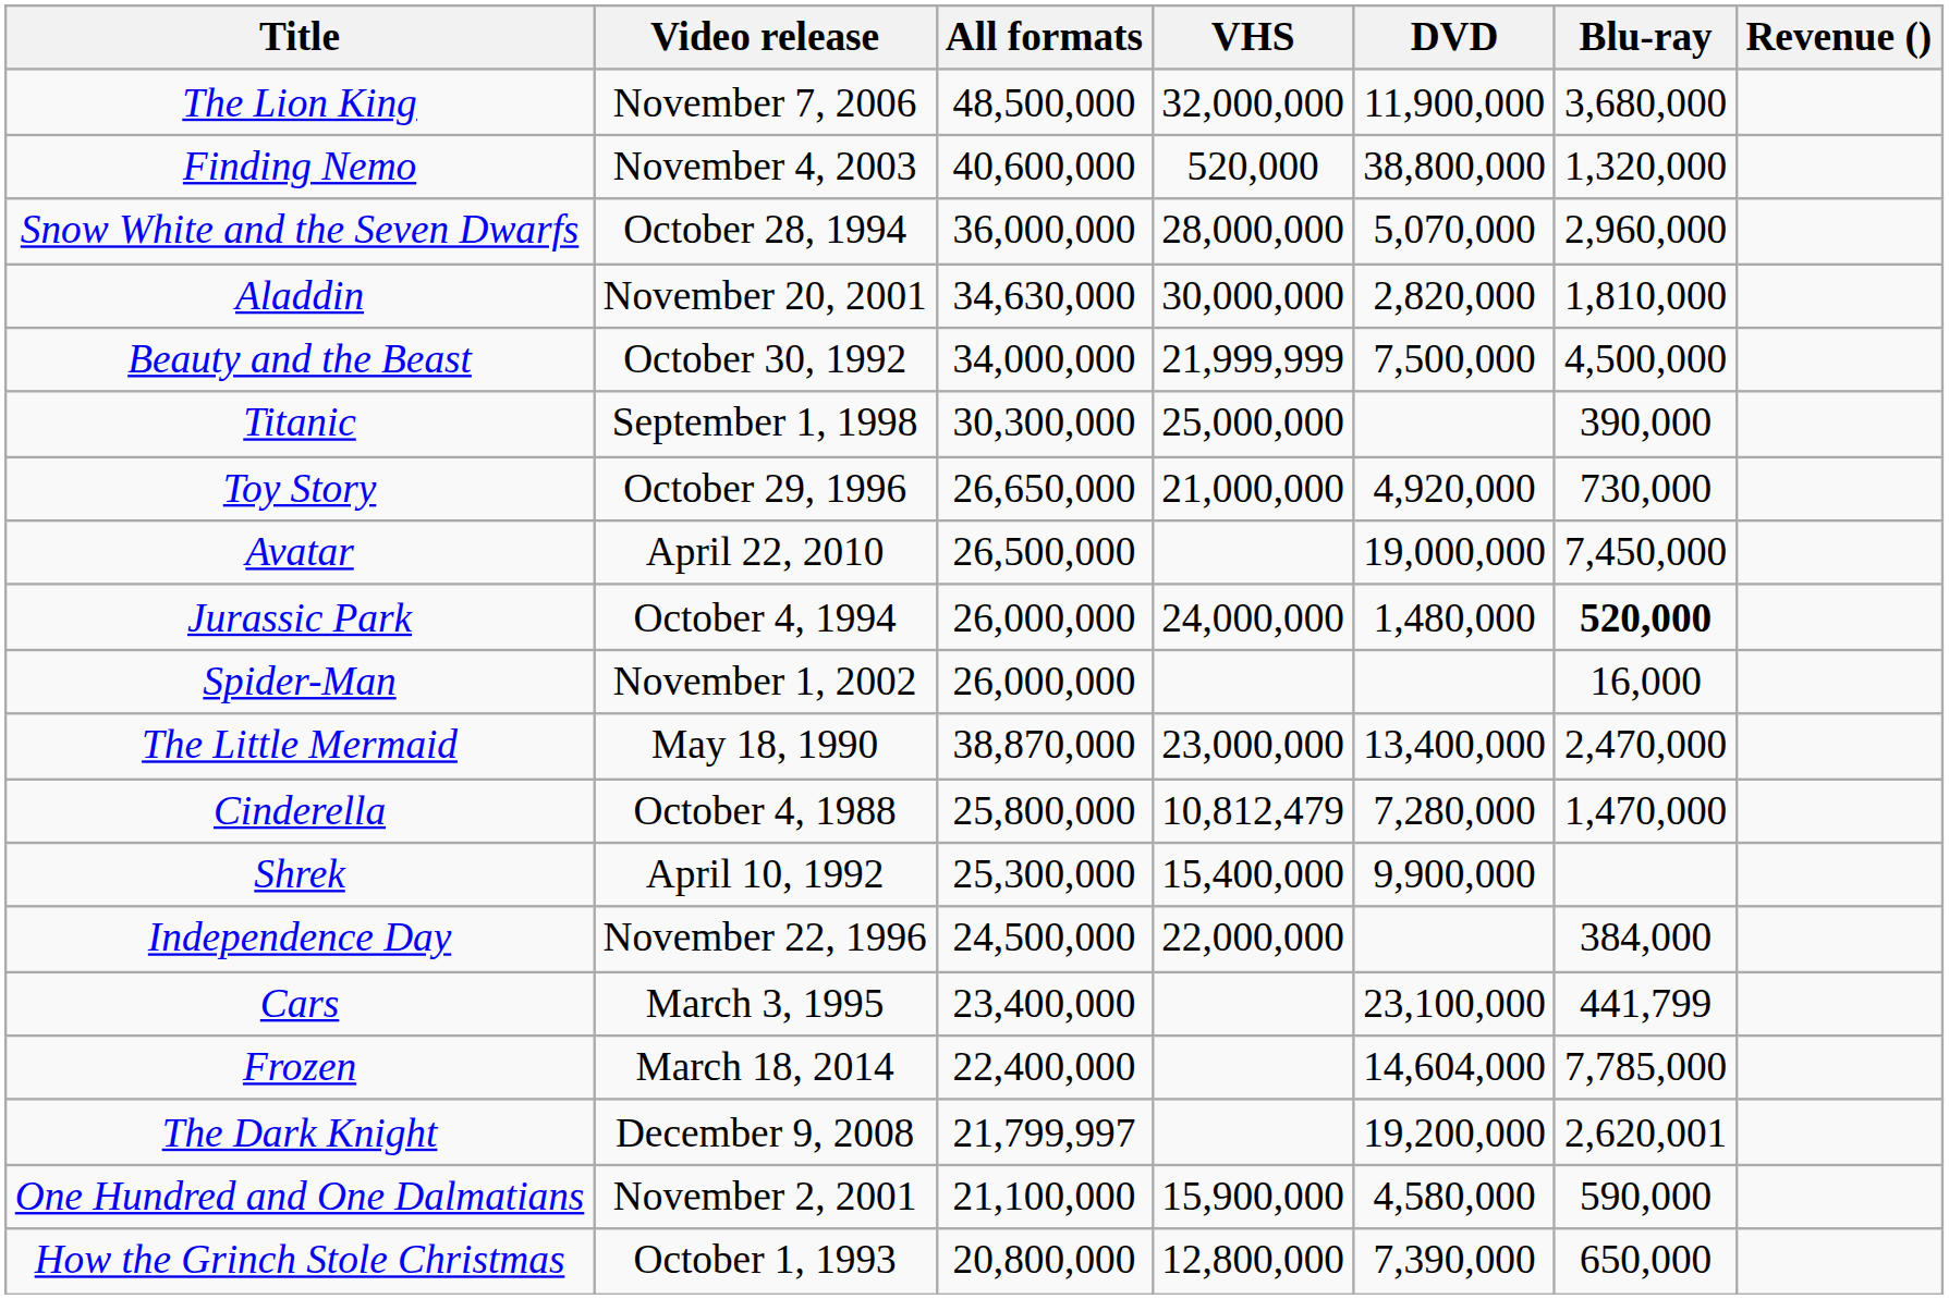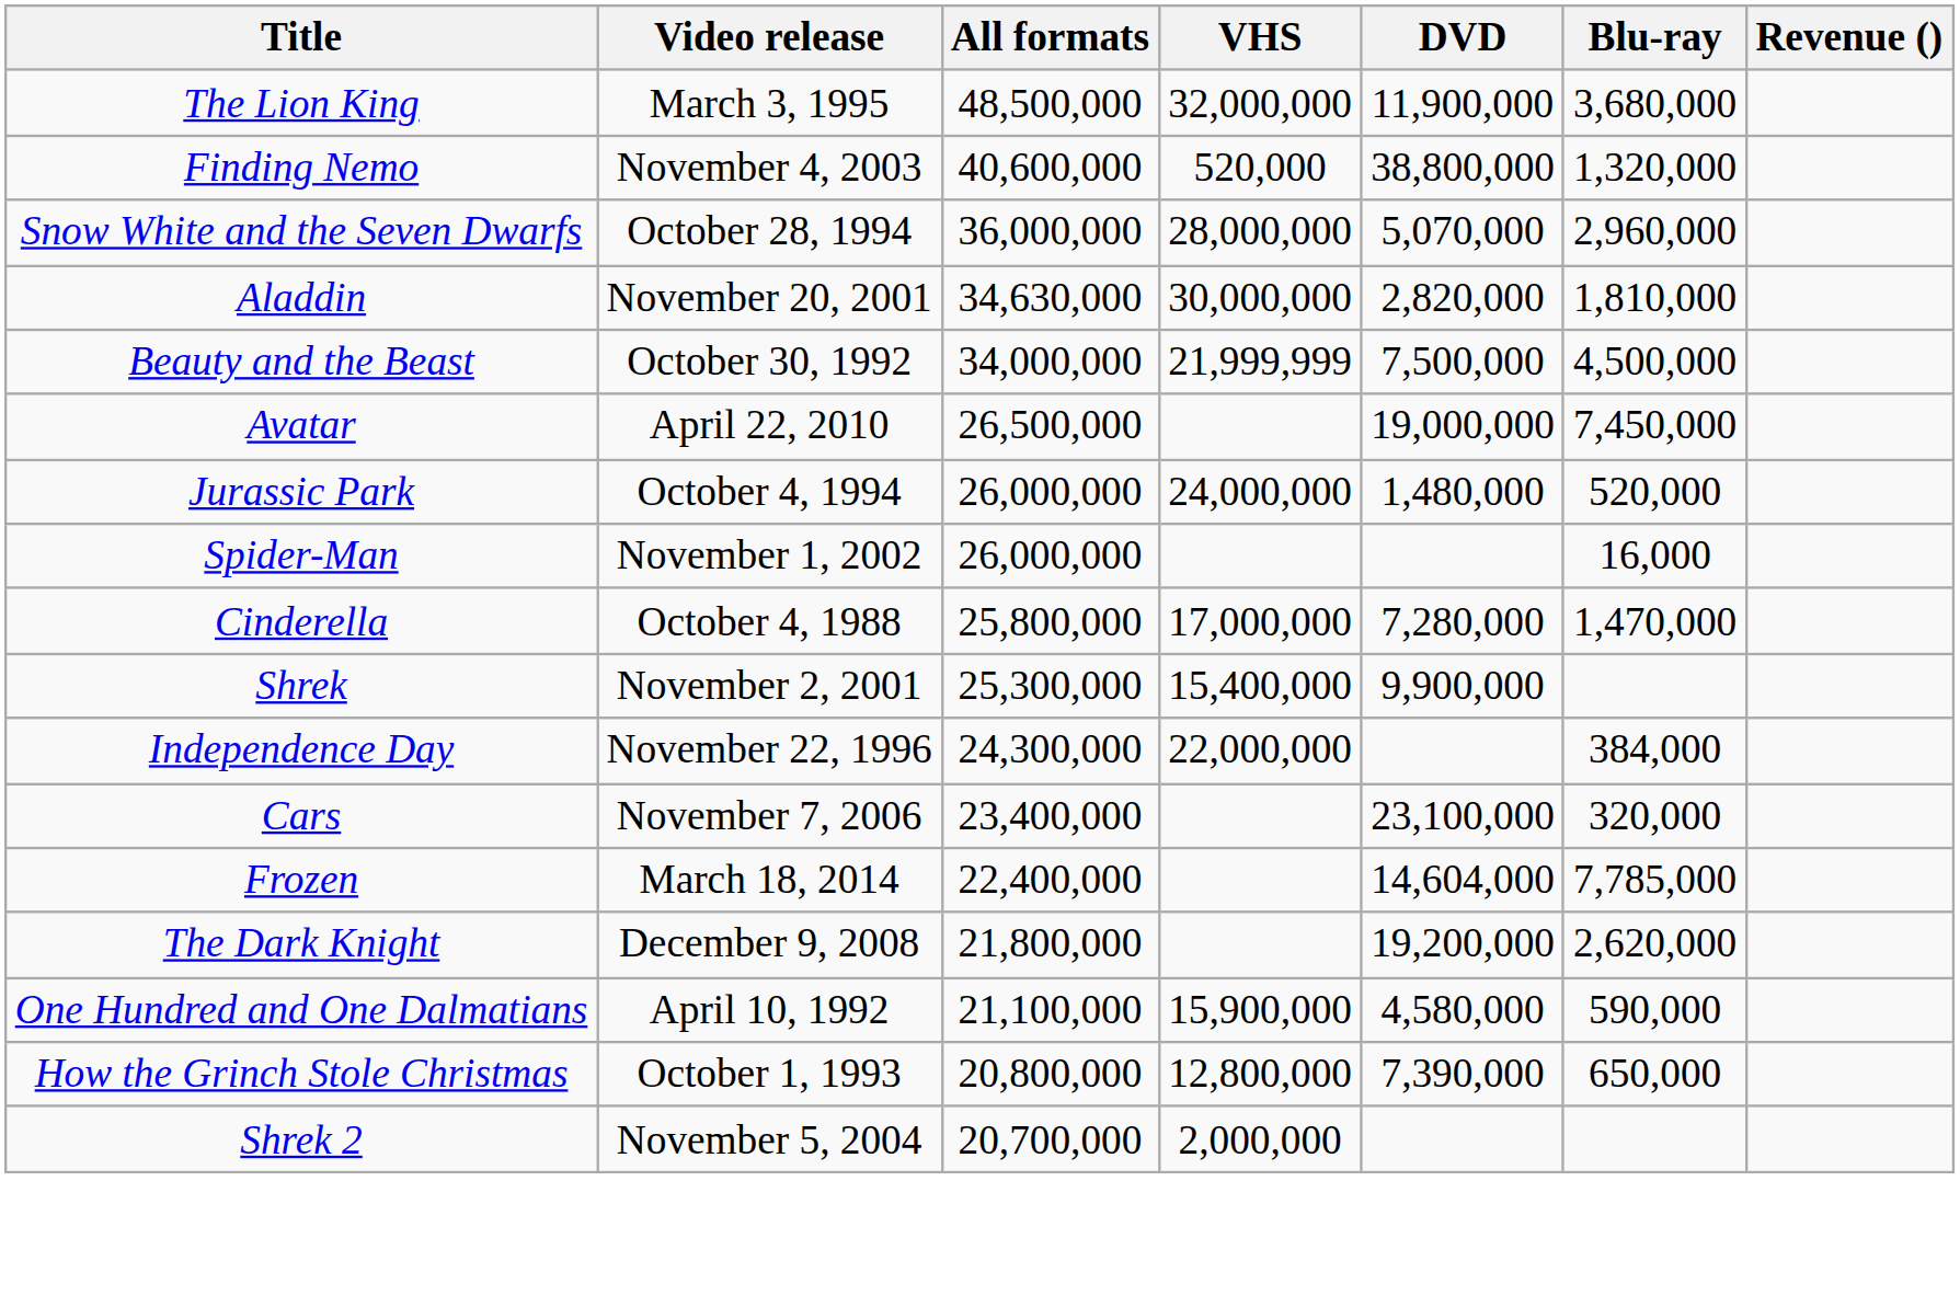 <table class="wikitable sortable" style="text-align:center">
 <tr>
 <th>Title</th>
 <th>Video release</th>
 <th>All formats</th>
 <th>VHS</th>
 <th>DVD</th>
 <th>Blu-ray</th>
 <th>Revenue ()</th>
 </tr>
 <tr>
 <td><div><em><a href='#'>The Lion King</a></em> </div></td>
-<td>November 7, 2006</td>
+<td>March 3, 1995</td>
 <td>48,500,000</td>
 <td>32,000,000</td>
 <td>11,900,000 </td>
 <td>3,680,000</td>
 <td></td>
 </tr>
 <tr>
 <td><div><em><a href='#'>Finding Nemo</a></em></div></td>
 <td>November 4, 2003</td>
 <td>40,600,000</td>
 <td>520,000</td>
 <td>38,800,000</td>
 <td>1,320,000</td>
 <td></td>
 </tr>
 <tr>
 <td><div><em><a href='#'>Snow White and the Seven Dwarfs</a></em></div></td>
 <td>October 28, 1994</td>
 <td>36,000,000</td>
 <td>28,000,000</td>
 <td>5,070,000</td>
 <td>2,960,000</td>
 <td></td>
 </tr>
 <tr>
 <td><div><em><a href='#'>Aladdin</a></em></div></td>
 <td>November 20, 2001</td>
 <td>34,630,000</td>
 <td>30,000,000</td>
 <td>2,820,000</td>
 <td>1,810,000</td>
 <td></td>
 </tr>
 <tr>
 <td><div><em><a href='#'>Beauty and the Beast</a></em></div></td>
 <td>October 30, 1992</td>
 <td>34,000,000</td>
 <td>21,999,999</td>
 <td>7,500,000</td>
 <td>4,500,000</td>
 <td></td>
 </tr>
 <tr>
-<td><div><em><a href='#'>Titanic</a></em></div></td>
-<td>September 1, 1998</td>
-<td>30,300,000</td>
-<td>25,000,000</td>
-<td></td>
-<td>390,000</td>
-<td></td>
-</tr>
-<tr>
-<td><div><em><a href='#'>Toy Story</a></em></div></td>
-<td>October 29, 1996</td>
-<td>26,650,000</td>
-<td>21,000,000</td>
-<td>4,920,000</td>
-<td>730,000</td>
-<td></td>
-</tr>
-<tr>
 <td><div><em><a href='#'>Avatar</a></em></div></td>
 <td>April 22, 2010</td>
 <td>26,500,000</td>
 <td></td>
 <td>19,000,000</td>
 <td>7,450,000</td>
 <td></td>
 </tr>
 <tr>
 <td><div><em><a href='#'>Jurassic Park</a></em></div></td>
 <td>October 4, 1994</td>
 <td>26,000,000</td>
 <td>24,000,000</td>
 <td>1,480,000</td>
-<td><strong>520,000</strong></td>
+<td>520,000</td>
 <td></td>
 </tr>
 <tr>
 <td><div><em><a href='#'>Spider-Man</a></em></div></td>
 <td>November 1, 2002</td>
 <td>26,000,000</td>
 <td></td>
 <td></td>
 <td>16,000</td>
 <td></td>
 </tr>
 <tr>
-<td><div><em><a href='#'>The Little Mermaid</a></em></div></td>
-<td>May 18, 1990</td>
-<td>38,870,000</td>
-<td>23,000,000</td>
-<td>13,400,000</td>
-<td>2,470,000</td>
-<td></td>
-</tr>
-<tr>
 <td><div><em><a href='#'>Cinderella</a></em></div></td>
 <td>October 4, 1988</td>
 <td>25,800,000</td>
-<td>10,812,479</td>
+<td>17,000,000</td>
 <td>7,280,000</td>
 <td>1,470,000</td>
 <td></td>
 </tr>
 <tr>
 <td><div><em><a href='#'>Shrek</a></em></div></td>
-<td>April 10, 1992</td>
+<td>November 2, 2001</td>
 <td>25,300,000</td>
 <td>15,400,000</td>
 <td>9,900,000</td>
 <td></td>
 <td></td>
 </tr>
 <tr>
 <td><div><em><a href='#'>Independence Day</a></em></div></td>
 <td>November 22, 1996</td>
-<td>24,500,000</td>
+<td>24,300,000</td>
 <td>22,000,000</td>
 <td></td>
 <td>384,000</td>
 <td></td>
 </tr>
 <tr>
 <td><div><em><a href='#'>Cars</a></em></div></td>
-<td>March 3, 1995</td>
+<td>November 7, 2006</td>
 <td>23,400,000</td>
 <td></td>
 <td>23,100,000</td>
-<td>441,799</td>
+<td>320,000</td>
 <td></td>
 </tr>
 <tr>
 <td><div><em><a href='#'>Frozen</a></em></div></td>
 <td>March 18, 2014</td>
 <td>22,400,000</td>
 <td></td>
 <td>14,604,000</td>
 <td>7,785,000</td>
 <td></td>
 </tr>
 <tr>
 <td><div><em><a href='#'>The Dark Knight</a></em> </div></td>
 <td>December 9, 2008</td>
-<td>21,799,997</td>
+<td>21,800,000</td>
 <td></td>
 <td>19,200,000</td>
-<td>2,620,001</td>
+<td>2,620,000</td>
 <td></td>
 </tr>
 <tr>
 <td><div><em><a href='#'>One Hundred and One Dalmatians</a></em></div></td>
-<td>November 2, 2001</td>
+<td>April 10, 1992</td>
 <td>21,100,000</td>
 <td>15,900,000</td>
 <td>4,580,000</td>
 <td>590,000</td>
 <td></td>
 </tr>
 <tr>
 <td><div><em><a href='#'>How the Grinch Stole Christmas</a></em></div></td>
 <td>October 1, 1993</td>
 <td>20,800,000</td>
 <td>12,800,000</td>
 <td>7,390,000</td>
 <td>650,000</td>
 <td></td>
 </tr>
+<tr>
+<td><div><em><a href='#'>Shrek 2</a></em></div></td>
+<td>November 5, 2004</td>
+<td>20,700,000</td>
+<td>2,000,000</td>
+<td></td>
+<td></td>
+<td></td>
+</tr>
 </table>
